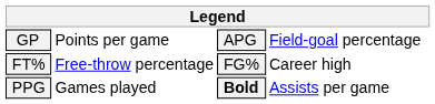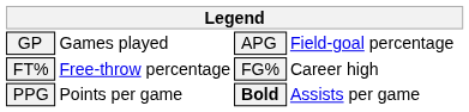 <table class="toccolours" style="font-size: 90%; white-space: nowrap;">
 <tr>
 <th colspan="6" style="background:#f2f2f2; border:1px solid #aaa;">Legend</th>
 </tr>
 <tr>
 <td style="background:#f2f2f2; border:1px solid black;">  GP</td>
-<td>Points per game</td>
+<td>Games played</td>
 <td style="background:#f2f2f2; border:1px solid black;"> APG </td>
 <td style="padding-right: 8px"><a href='#'>Field-goal</a> percentage</td>
 </tr>
 <tr>
 <td style="background:#f2f2f2; border:1px solid black;"> FT% </td>
 <td><a href='#'>Free-throw</a> percentage</td>
 <td style="background:#f2f2f2; border:1px solid black;"> FG% </td>
 <td>Career high</td>
 </tr>
 <tr>
 <td style="background:#f2f2f2; border:1px solid black;"> PPG </td>
-<td>Games played</td>
+<td>Points per game</td>
 <td style="background-color: #F2F2F2; border: 1px solid black"> <strong>Bold</strong> </td>
 <td><a href='#'>Assists</a> per game</td>
 </tr>
 </table>
